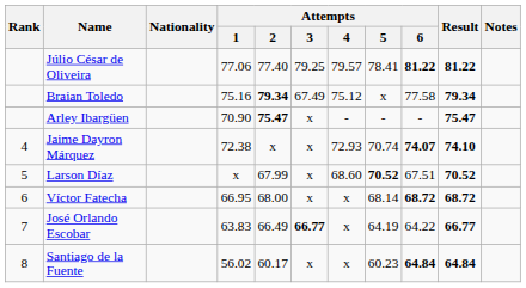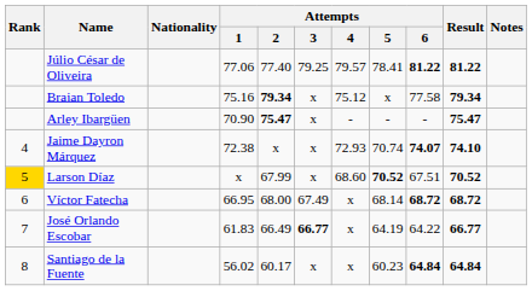 <table class="wikitable sortable" style="text-align:center">
 <tr>
 <th rowspan=2>Rank</th>
 <th rowspan=2>Name</th>
 <th rowspan=2>Nationality</th>
 <th colspan=6>Attempts</th>
 <th rowspan=2>Result</th>
 <th rowspan=2>Notes</th>
 </tr>
 <tr>
 <th>1</th>
 <th>2</th>
 <th>3</th>
 <th>4</th>
 <th>5</th>
 <th>6</th>
 </tr>
 <tr>
 <td align=center></td>
 <td align=left><a href='#'>Júlio César de Oliveira</a></td>
 <td align=left></td>
 <td>77.06</td>
 <td>77.40</td>
 <td>79.25</td>
 <td>79.57</td>
 <td>78.41</td>
 <td><strong>81.22</strong></td>
 <td><strong>81.22</strong></td>
 <td></td>
 </tr>
 <tr>
 <td align=center></td>
 <td align=left><a href='#'>Braian Toledo</a></td>
 <td align=left></td>
 <td>75.16</td>
 <td><strong>79.34</strong></td>
-<td>67.49</td>
+<td>x</td>
 <td>75.12</td>
 <td>x</td>
 <td>77.58</td>
 <td><strong>79.34</strong></td>
 <td></td>
 </tr>
 <tr>
 <td align=center></td>
 <td align=left><a href='#'>Arley Ibargüen</a></td>
 <td align=left></td>
 <td>70.90</td>
 <td><strong>75.47</strong></td>
 <td>x</td>
 <td>-</td>
 <td>-</td>
 <td>-</td>
 <td><strong>75.47</strong></td>
 <td></td>
 </tr>
 <tr>
 <td align=center>4</td>
 <td align=left><a href='#'>Jaime Dayron Márquez</a></td>
 <td align=left></td>
 <td>72.38</td>
 <td>x</td>
 <td>x</td>
 <td>72.93</td>
 <td>70.74</td>
 <td><strong>74.07</strong></td>
 <td><strong>74.10</strong></td>
 <td></td>
 </tr>
 <tr>
-<td align=center>5</td>
+<td align=center style="background: gold;">5</td>
 <td align=left><a href='#'>Larson Díaz</a></td>
 <td align=left></td>
 <td>x</td>
 <td>67.99</td>
 <td>x</td>
 <td>68.60</td>
 <td><strong>70.52</strong></td>
 <td>67.51</td>
 <td><strong>70.52</strong></td>
 <td></td>
 </tr>
 <tr>
 <td align=center>6</td>
 <td align=left><a href='#'>Víctor Fatecha</a></td>
 <td align=left></td>
 <td>66.95</td>
 <td>68.00</td>
-<td>x</td>
+<td>67.49</td>
 <td>x</td>
 <td>68.14</td>
 <td><strong>68.72</strong></td>
 <td><strong>68.72</strong></td>
 <td></td>
 </tr>
 <tr>
 <td align=center>7</td>
 <td align=left><a href='#'>José Orlando Escobar</a></td>
 <td align=left></td>
-<td>63.83</td>
+<td>61.83</td>
 <td>66.49</td>
 <td><strong>66.77</strong></td>
 <td>x</td>
 <td>64.19</td>
 <td>64.22</td>
 <td><strong>66.77</strong></td>
 <td></td>
 </tr>
 <tr>
 <td align=center>8</td>
 <td align=left><a href='#'>Santiago de la Fuente</a></td>
 <td align=left></td>
 <td>56.02</td>
 <td>60.17</td>
 <td>x</td>
 <td>x</td>
 <td>60.23</td>
 <td><strong>64.84</strong></td>
 <td><strong>64.84</strong></td>
 <td></td>
 </tr>
 </table>
